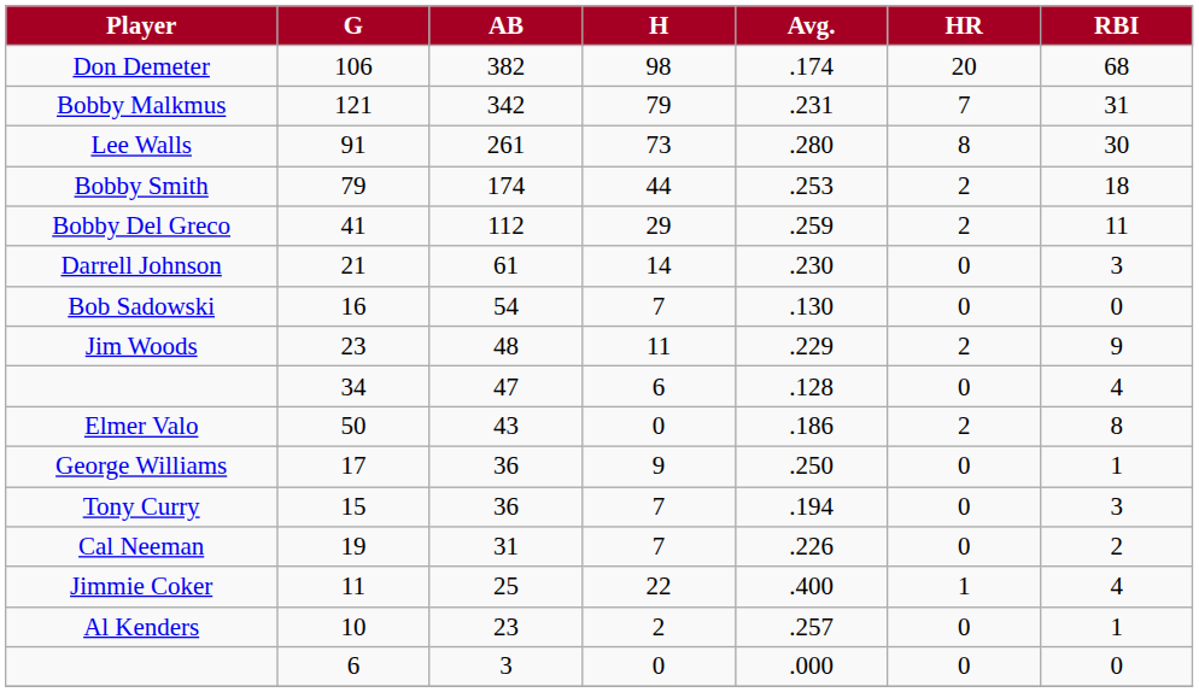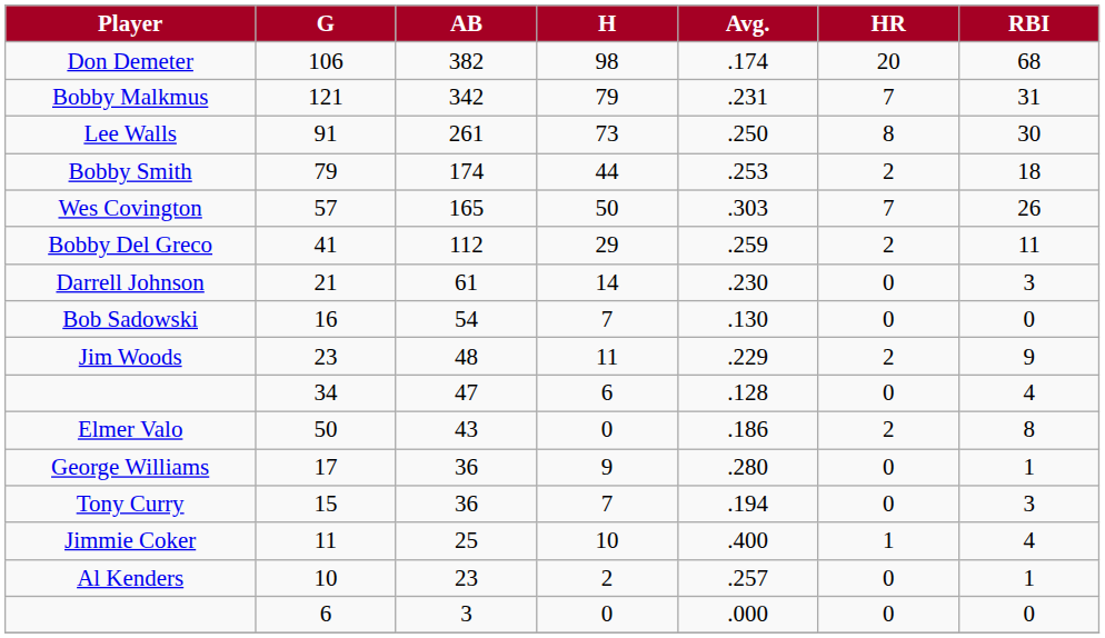 <table class="wikitable sortable">
 <tr>
 <th style="background:#A50024;color:white;" width="16%">Player</th>
 <th style="background:#A50024;color:white;" width="9%">G</th>
 <th style="background:#A50024;color:white;" width="9%">AB</th>
 <th style="background:#A50024;color:white;" width="9%">H</th>
 <th style="background:#A50024;color:white;" width="9%">Avg.</th>
 <th style="background:#A50024;color:white;" width="9%">HR</th>
 <th style="background:#A50024;color:white;" width="9%">RBI</th>
 </tr>
 <tr align="center">
 <td><a href='#'>Don Demeter</a></td>
 <td>106</td>
 <td>382</td>
 <td>98</td>
 <td>.174</td>
 <td>20</td>
 <td>68</td>
 </tr>
 <tr align="center">
 <td><a href='#'>Bobby Malkmus</a></td>
 <td>121</td>
 <td>342</td>
 <td>79</td>
 <td>.231</td>
 <td>7</td>
 <td>31</td>
 </tr>
 <tr align="center">
 <td><a href='#'>Lee Walls</a></td>
 <td>91</td>
 <td>261</td>
 <td>73</td>
-<td>.280</td>
+<td>.250</td>
 <td>8</td>
 <td>30</td>
 </tr>
 <tr align="center">
 <td><a href='#'>Bobby Smith</a></td>
 <td>79</td>
 <td>174</td>
 <td>44</td>
 <td>.253</td>
 <td>2</td>
 <td>18</td>
+</tr>
+<tr align="center">
+<td><a href='#'>Wes Covington</a></td>
+<td>57</td>
+<td>165</td>
+<td>50</td>
+<td>.303</td>
+<td>7</td>
+<td>26</td>
 </tr>
 <tr align="center">
 <td><a href='#'>Bobby Del Greco</a></td>
 <td>41</td>
 <td>112</td>
 <td>29</td>
 <td>.259</td>
 <td>2</td>
 <td>11</td>
 </tr>
 <tr align="center">
 <td><a href='#'>Darrell Johnson</a></td>
 <td>21</td>
 <td>61</td>
 <td>14</td>
 <td>.230</td>
 <td>0</td>
 <td>3</td>
 </tr>
 <tr align="center">
 <td><a href='#'>Bob Sadowski</a></td>
 <td>16</td>
 <td>54</td>
 <td>7</td>
 <td>.130</td>
 <td>0</td>
 <td>0</td>
 </tr>
 <tr align="center">
 <td><a href='#'>Jim Woods</a></td>
 <td>23</td>
 <td>48</td>
 <td>11</td>
 <td>.229</td>
 <td>2</td>
 <td>9</td>
 </tr>
 <tr align="center">
 <td></td>
 <td>34</td>
 <td>47</td>
 <td>6</td>
 <td>.128</td>
 <td>0</td>
 <td>4</td>
 </tr>
 <tr align="center">
 <td><a href='#'>Elmer Valo</a></td>
 <td>50</td>
 <td>43</td>
 <td>0</td>
 <td>.186</td>
 <td>2</td>
 <td>8</td>
 </tr>
 <tr align="center">
 <td><a href='#'>George Williams</a></td>
 <td>17</td>
 <td>36</td>
 <td>9</td>
-<td>.250</td>
+<td>.280</td>
 <td>0</td>
 <td>1</td>
 </tr>
 <tr align="center">
 <td><a href='#'>Tony Curry</a></td>
 <td>15</td>
 <td>36</td>
 <td>7</td>
 <td>.194</td>
 <td>0</td>
 <td>3</td>
 </tr>
 <tr align="center">
-<td><a href='#'>Cal Neeman</a></td>
-<td>19</td>
-<td>31</td>
-<td>7</td>
-<td>.226</td>
-<td>0</td>
-<td>2</td>
-</tr>
-<tr align="center">
 <td><a href='#'>Jimmie Coker</a></td>
 <td>11</td>
 <td>25</td>
-<td>22</td>
+<td>10</td>
 <td>.400</td>
 <td>1</td>
 <td>4</td>
 </tr>
 <tr align="center">
 <td><a href='#'>Al Kenders</a></td>
 <td>10</td>
 <td>23</td>
 <td>2</td>
 <td>.257</td>
 <td>0</td>
 <td>1</td>
 </tr>
 <tr align="center">
 <td></td>
 <td>6</td>
 <td>3</td>
 <td>0</td>
 <td>.000</td>
 <td>0</td>
 <td>0</td>
 </tr>
 <tr align="center">
 </tr>
 </table>
